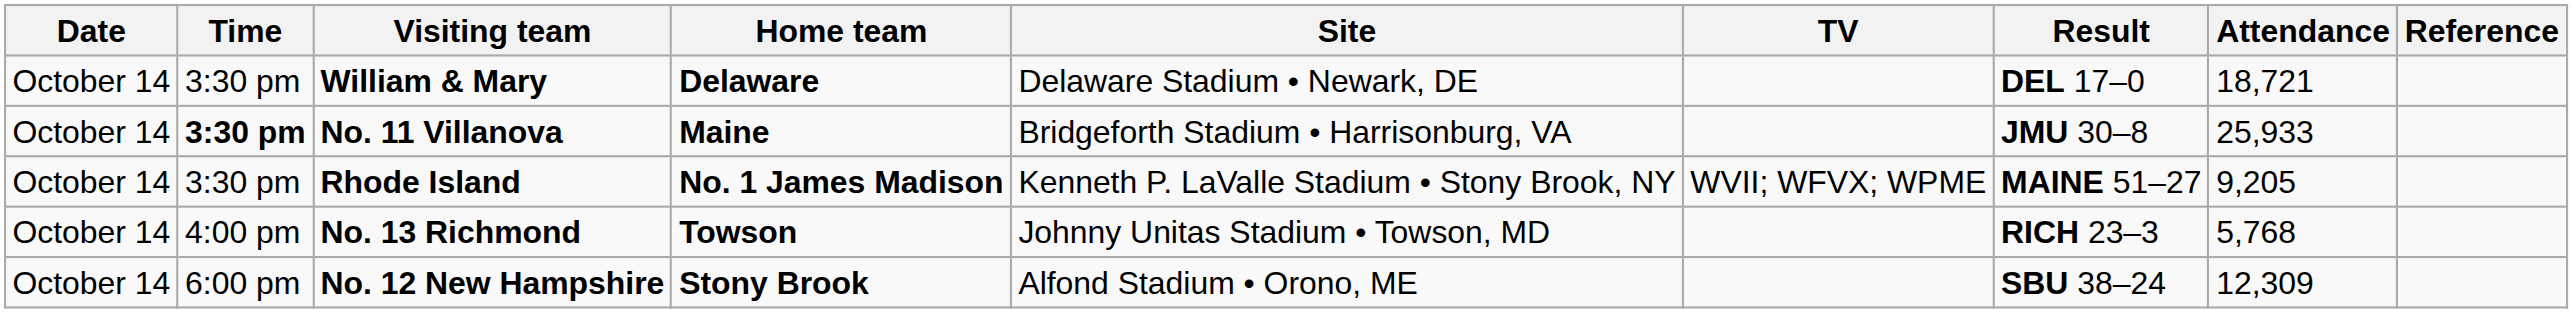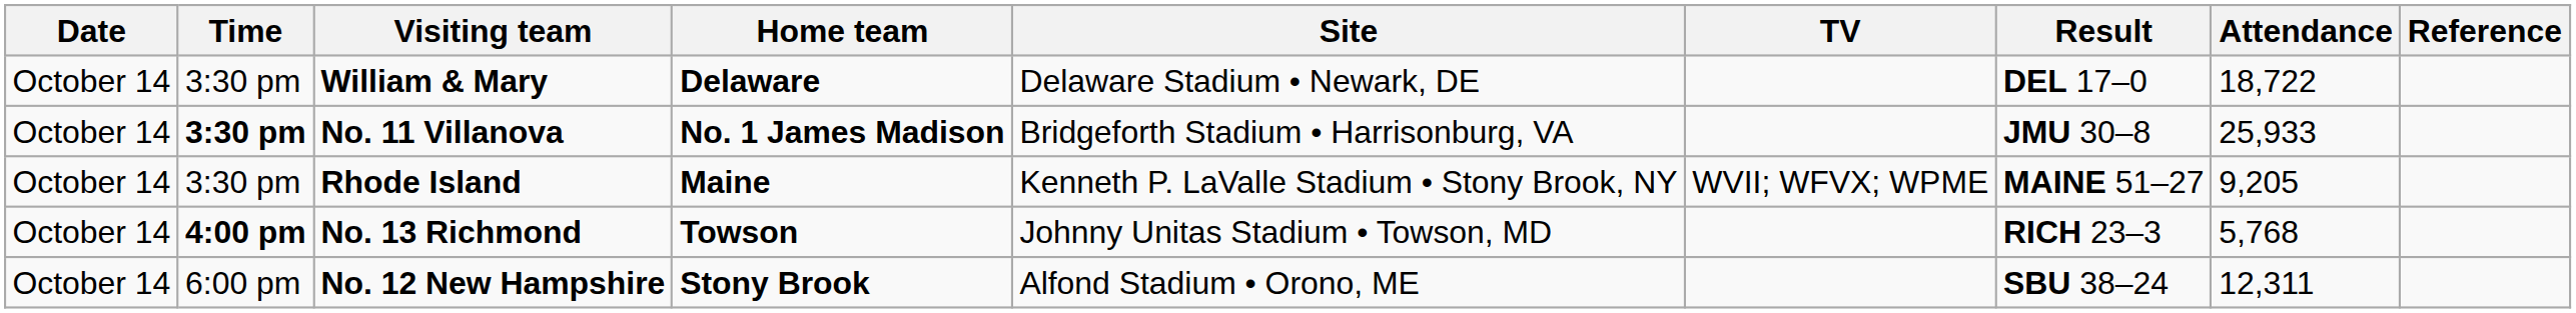 <table class="wikitable" style="font-size:95%;">
 <tr>
 <th>Date</th>
 <th>Time</th>
 <th>Visiting team</th>
 <th>Home team</th>
 <th>Site</th>
 <th>TV</th>
 <th>Result</th>
 <th>Attendance</th>
 <th class="unsortable">Reference</th>
 </tr>
 <tr bgcolor=>
 <td>October 14</td>
 <td>3:30 pm</td>
 <td><strong>William & Mary</strong></td>
 <td><strong>Delaware</strong></td>
 <td>Delaware Stadium • Newark, DE</td>
 <td></td>
 <td><strong>DEL</strong> 17–0</td>
-<td>18,721</td>
+<td>18,722</td>
 <td></td>
 </tr>
 <tr bgcolor=>
 <td>October 14</td>
 <td><strong>3:30 pm</strong></td>
 <td><strong>No. 11 Villanova</strong></td>
-<td><strong>Maine</strong></td>
+<td><strong>No. 1 James Madison</strong></td>
 <td>Bridgeforth Stadium • Harrisonburg, VA</td>
 <td></td>
 <td><strong>JMU</strong> 30–8</td>
 <td>25,933</td>
 <td></td>
 </tr>
 <tr bgcolor=>
 <td>October 14</td>
 <td>3:30 pm</td>
 <td><strong>Rhode Island</strong></td>
-<td><strong>No. 1 James Madison</strong></td>
+<td><strong>Maine</strong></td>
 <td>Kenneth P. LaValle Stadium • Stony Brook, NY</td>
 <td>WVII; WFVX; WPME</td>
 <td><strong>MAINE</strong> 51–27</td>
 <td>9,205</td>
 <td></td>
 </tr>
 <tr bgcolor=>
 <td>October 14</td>
-<td>4:00 pm</td>
+<td><strong>4:00 pm</strong></td>
 <td><strong>No. 13 Richmond</strong></td>
 <td><strong>Towson</strong></td>
 <td>Johnny Unitas Stadium • Towson, MD</td>
 <td></td>
 <td><strong>RICH</strong> 23–3</td>
 <td>5,768</td>
 <td></td>
 </tr>
 <tr bgcolor=>
 <td>October 14</td>
 <td>6:00 pm</td>
 <td><strong>No. 12 New Hampshire</strong></td>
 <td><strong>Stony Brook</strong></td>
 <td>Alfond Stadium • Orono, ME</td>
 <td></td>
 <td><strong>SBU</strong> 38–24</td>
-<td>12,309</td>
+<td>12,311</td>
 <td></td>
 </tr>
 </table>
